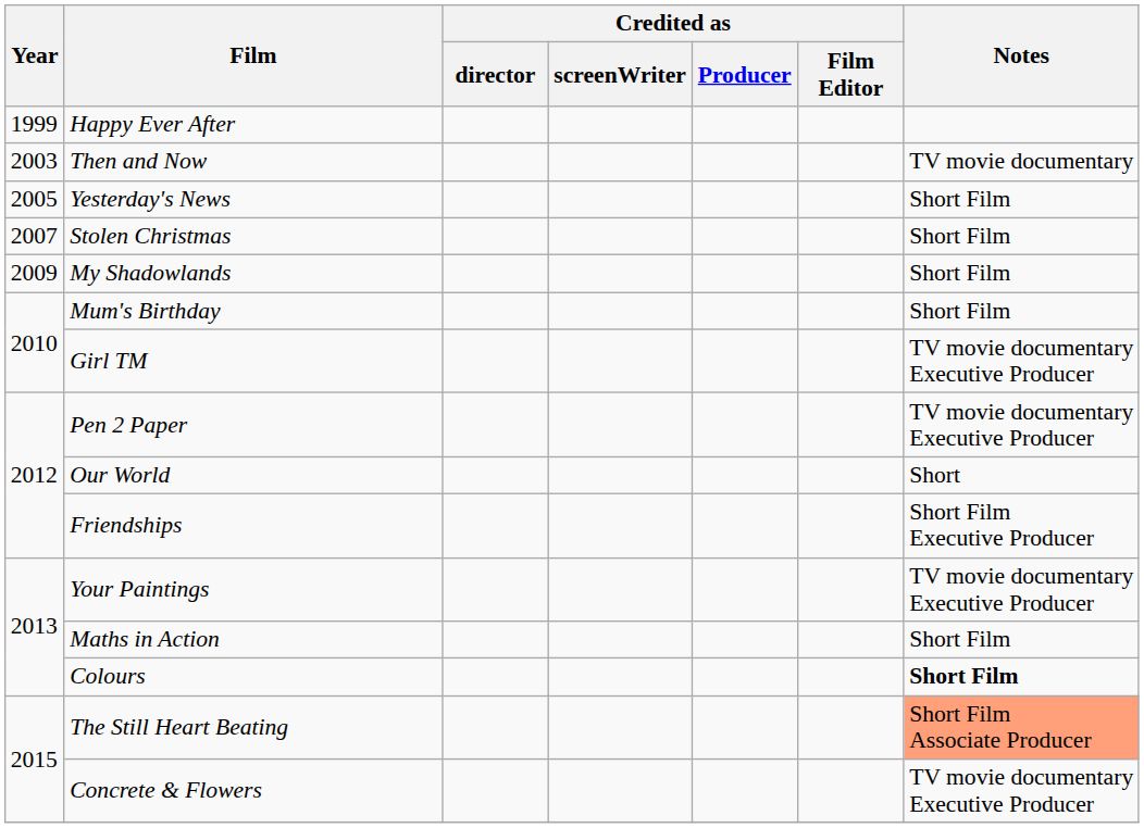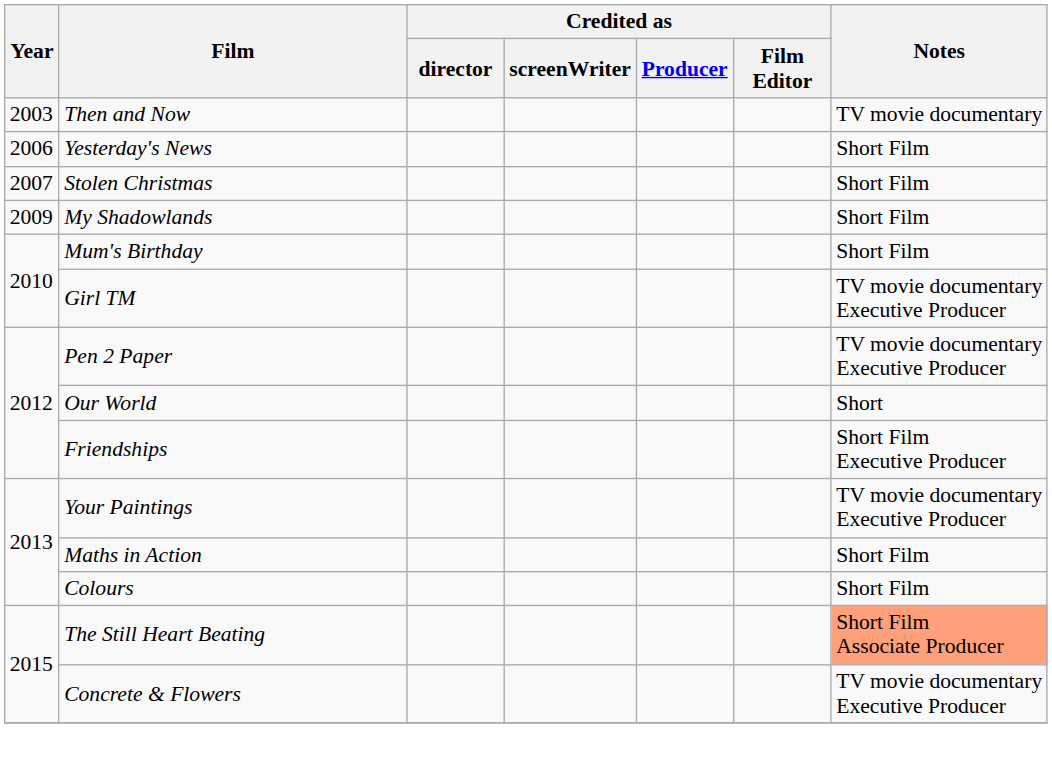 <table class="wikitable sortable" style="margin-right: 0;">
 <tr>
 <th rowspan="2" style="width:33px;">Year</th>
 <th rowspan="2" style="width:250px;">Film</th>
 <th colspan="4">Credited as</th>
 <th rowspan="2">Notes</th>
 </tr>
 <tr>
 <th style="width:65px;">director</th>
 <th style="width:65px;">screenWriter</th>
 <th style="width:65px;"><a href='#'>Producer</a></th>
 <th style="width:65px;">Film Editor</th>
 </tr>
 <tr>
-<td>1999</td>
-<td style="text-align:left"><em>Happy Ever After</em></td>
-<td></td>
-<td></td>
-<td></td>
-<td></td>
-<td></td>
-</tr>
-<tr>
 <td>2003</td>
 <td style="text-align:left"><em>Then and Now</em></td>
 <td></td>
 <td></td>
 <td></td>
 <td></td>
 <td>TV movie documentary</td>
 </tr>
 <tr>
-<td>2005</td>
+<td>2006</td>
 <td style="text-align:left"><em>Yesterday's News</em></td>
 <td></td>
 <td></td>
 <td></td>
 <td></td>
 <td>Short Film</td>
 </tr>
 <tr>
 <td>2007</td>
 <td style="text-align:left"><em>Stolen Christmas</em></td>
 <td></td>
 <td></td>
 <td></td>
 <td></td>
 <td>Short Film</td>
 </tr>
 <tr>
 <td>2009</td>
 <td style="text-align:left"><em>My Shadowlands</em></td>
 <td></td>
 <td></td>
 <td></td>
 <td></td>
 <td>Short Film</td>
 </tr>
 <tr>
 <td rowspan="2">2010</td>
 <td style="text-align:left"><em>Mum's Birthday</em></td>
 <td></td>
 <td></td>
 <td></td>
 <td></td>
 <td>Short Film</td>
 </tr>
 <tr>
 <td style="text-align:left"><em>Girl TM</em></td>
 <td></td>
 <td></td>
 <td></td>
 <td></td>
 <td>TV movie documentary<br>Executive Producer</td>
 </tr>
 <tr>
 <td rowspan="3">2012</td>
 <td style="text-align:left"><em>Pen 2 Paper</em></td>
 <td></td>
 <td></td>
 <td></td>
 <td></td>
 <td>TV movie documentary<br>Executive Producer</td>
 </tr>
 <tr>
 <td style="text-align:left"><em>Our World</em></td>
 <td></td>
 <td></td>
 <td></td>
 <td></td>
 <td>Short</td>
 </tr>
 <tr>
 <td style="text-align:left"><em>Friendships</em></td>
 <td></td>
 <td></td>
 <td></td>
 <td></td>
 <td>Short Film<br>Executive Producer</td>
 </tr>
 <tr>
 <td rowspan="3">2013</td>
 <td style="text-align:left"><em>Your Paintings</em></td>
 <td></td>
 <td></td>
 <td></td>
 <td></td>
 <td>TV movie documentary<br>Executive Producer</td>
 </tr>
 <tr>
 <td style="text-align:left"><em>Maths in Action</em></td>
 <td></td>
 <td></td>
 <td></td>
 <td></td>
 <td>Short Film</td>
 </tr>
 <tr>
 <td style="text-align:left"><em>Colours</em></td>
 <td></td>
 <td></td>
 <td></td>
 <td></td>
-<td><strong>Short Film</strong></td>
+<td>Short Film</td>
 </tr>
 <tr>
 <td rowspan="2">2015</td>
 <td style="text-align:left"><em>The Still Heart Beating</em></td>
 <td></td>
 <td></td>
 <td></td>
 <td></td>
 <td style="background: lightsalmon;">Short Film<br>Associate Producer</td>
 </tr>
 <tr>
 <td style="text-align:left"><em>Concrete & Flowers</em></td>
 <td></td>
 <td></td>
 <td></td>
 <td></td>
 <td>TV movie documentary<br>Executive Producer</td>
 </tr>
 <tr>
 </tr>
 </table>
